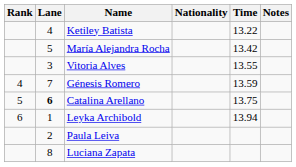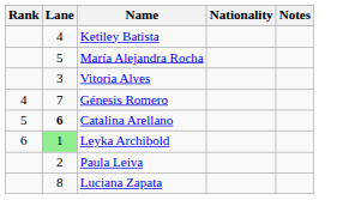 <table class="wikitable sortable" style="text-align:center">
 <tr>
 <th>Rank</th>
 <th>Lane</th>
 <th>Name</th>
 <th>Nationality</th>
-<th>Time</th>
 <th>Notes</th>
 </tr>
 <tr>
 <td></td>
 <td>4</td>
 <td align=left><a href='#'>Ketiley Batista</a></td>
 <td align=left></td>
-<td>13.22</td>
 <td></td>
 </tr>
 <tr>
 <td></td>
 <td>5</td>
 <td align=left><a href='#'>María Alejandra Rocha</a></td>
 <td align=left></td>
-<td>13.42</td>
 <td></td>
 </tr>
 <tr>
 <td></td>
 <td>3</td>
 <td align=left><a href='#'>Vitoria Alves</a></td>
 <td align=left></td>
-<td>13.55</td>
 <td></td>
 </tr>
 <tr>
 <td>4</td>
 <td>7</td>
 <td align=left><a href='#'>Génesis Romero</a></td>
 <td align=left></td>
-<td>13.59</td>
 <td></td>
 </tr>
 <tr>
 <td>5</td>
 <td><strong>6</strong></td>
 <td align=left><a href='#'>Catalina Arellano</a></td>
 <td align=left></td>
-<td>13.75</td>
 <td></td>
 </tr>
 <tr>
 <td>6</td>
-<td>1</td>
+<td style="background: lightgreen;">1</td>
 <td align=left><a href='#'>Leyka Archibold</a></td>
 <td align=left></td>
-<td>13.94</td>
 <td></td>
 </tr>
 <tr>
 <td></td>
 <td>2</td>
 <td align=left><a href='#'>Paula Leiva</a></td>
 <td align=left></td>
 <td></td>
-<td></td>
 </tr>
 <tr>
 <td></td>
 <td>8</td>
 <td align=left><a href='#'>Luciana Zapata</a></td>
 <td align=left></td>
 <td></td>
-<td></td>
 </tr>
 </table>
